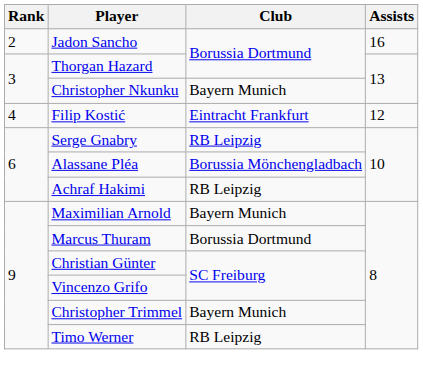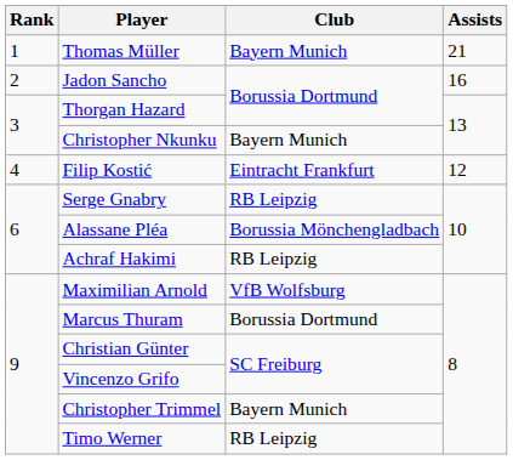 <table class="wikitable">
 <tr>
 <th>Rank</th>
 <th>Player</th>
 <th>Club</th>
 <th>Assists</th>
+</tr>
+<tr>
+<td>1</td>
+<td><a href='#'>Thomas Müller</a></td>
+<td><a href='#'>Bayern Munich</a></td>
+<td>21</td>
 </tr>
 <tr>
 <td>2</td>
 <td><a href='#'>Jadon Sancho</a></td>
 <td rowspan="2"><a href='#'>Borussia Dortmund</a></td>
 <td>16</td>
 </tr>
 <tr>
 <td rowspan="2">3</td>
 <td><a href='#'>Thorgan Hazard</a></td>
 <td rowspan="2">13</td>
 </tr>
 <tr>
 <td><a href='#'>Christopher Nkunku</a></td>
 <td>Bayern Munich</td>
 </tr>
 <tr>
 <td>4</td>
 <td><a href='#'>Filip Kostić</a></td>
 <td><a href='#'>Eintracht Frankfurt</a></td>
 <td>12</td>
 </tr>
 <tr>
 <td rowspan="3">6</td>
 <td><a href='#'>Serge Gnabry</a></td>
 <td><a href='#'>RB Leipzig</a></td>
 <td rowspan="3">10</td>
 </tr>
 <tr>
 <td><a href='#'>Alassane Pléa</a></td>
 <td><a href='#'>Borussia Mönchengladbach</a></td>
 </tr>
 <tr>
 <td><a href='#'>Achraf Hakimi</a></td>
 <td>RB Leipzig</td>
 </tr>
 <tr>
 <td rowspan="6">9</td>
 <td><a href='#'>Maximilian Arnold</a></td>
-<td>Bayern Munich</td>
+<td><a href='#'>VfB Wolfsburg</a></td>
 <td rowspan="6">8</td>
 </tr>
 <tr>
 <td><a href='#'>Marcus Thuram</a></td>
 <td>Borussia Dortmund</td>
 </tr>
 <tr>
 <td><a href='#'>Christian Günter</a></td>
 <td rowspan="2"><a href='#'>SC Freiburg</a></td>
 </tr>
 <tr>
 <td><a href='#'>Vincenzo Grifo</a></td>
 </tr>
 <tr>
 <td><a href='#'>Christopher Trimmel</a></td>
 <td>Bayern Munich</td>
 </tr>
 <tr>
 <td><a href='#'>Timo Werner</a></td>
 <td>RB Leipzig</td>
 </tr>
 </table>
